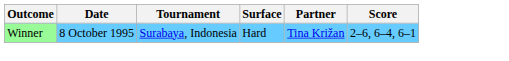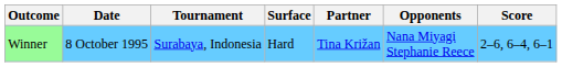 <table class="wikitable">
 <tr>
 <th>Outcome</th>
 <th>Date</th>
 <th>Tournament</th>
 <th>Surface</th>
 <th>Partner</th>
+<th>Opponents</th>
 <th>Score</th>
 </tr>
 <tr bgcolor="66CCFF">
 <td bgcolor="98FB98">Winner</td>
 <td>8 October 1995</td>
 <td><a href='#'>Surabaya</a>, Indonesia</td>
 <td>Hard</td>
 <td> <a href='#'>Tina Križan</a></td>
+<td> <a href='#'>Nana Miyagi</a> <br>  <a href='#'>Stephanie Reece</a></td>
 <td>2–6, 6–4, 6–1</td>
 </tr>
 </table>
